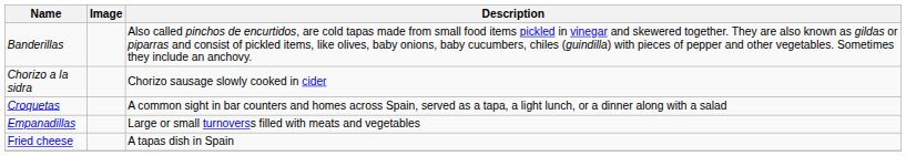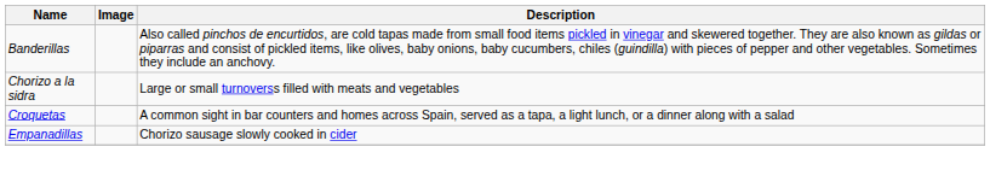 <table class="wikitable sortable" width="100%">
 <tr>
 <th>Name</th>
 <th class="unsortable">Image</th>
 <th>Description</th>
 </tr>
 <tr>
 <td><em>Banderillas</em></td>
 <td></td>
 <td>Also called <em>pinchos de encurtidos</em>, are cold tapas made from small food items <a href='#'>pickled</a> in <a href='#'>vinegar</a> and skewered together. They are also known as <em>gildas</em> or <em>piparras</em> and consist of pickled items, like olives, baby onions, baby cucumbers, chiles (<em>guindilla</em>) with pieces of pepper and other vegetables. Sometimes they include an anchovy.</td>
 </tr>
 <tr>
 <td><em>Chorizo a la sidra</em></td>
 <td></td>
-<td>Chorizo sausage slowly cooked in <a href='#'>cider</a></td>
+<td>Large or small <a href='#'>turnovers</a>s filled with meats and vegetables</td>
 </tr>
 <tr>
 <td><em><a href='#'>Croquetas</a></em></td>
 <td></td>
 <td>A common sight in bar counters and homes across Spain, served as a tapa, a light lunch, or a dinner along with a salad</td>
 </tr>
 <tr>
 <td><em><a href='#'>Empanadillas</a></em></td>
 <td></td>
-<td>Large or small <a href='#'>turnovers</a>s filled with meats and vegetables</td>
-</tr>
-<tr>
-<td><a href='#'>Fried cheese</a></td>
-<td></td>
-<td>A tapas dish in Spain</td>
+<td>Chorizo sausage slowly cooked in <a href='#'>cider</a></td>
 </tr>
 <tr>
 </tr>
 </table>
